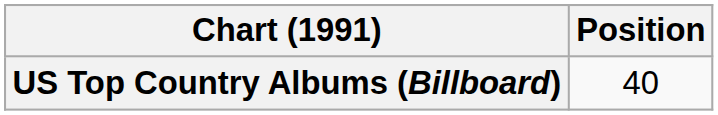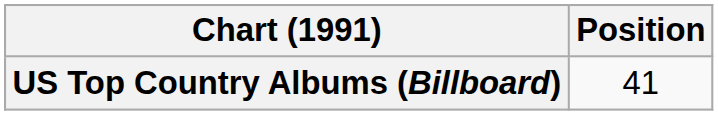 <table class="wikitable plainrowheaders" style="text-align:center">
 <tr>
 <th scope="col">Chart (1991)</th>
 <th scope="col">Position</th>
 </tr>
 <tr>
 <th scope="row">US Top Country Albums (<em>Billboard</em>)</th>
-<td>40</td>
+<td>41</td>
 </tr>
 </table>
